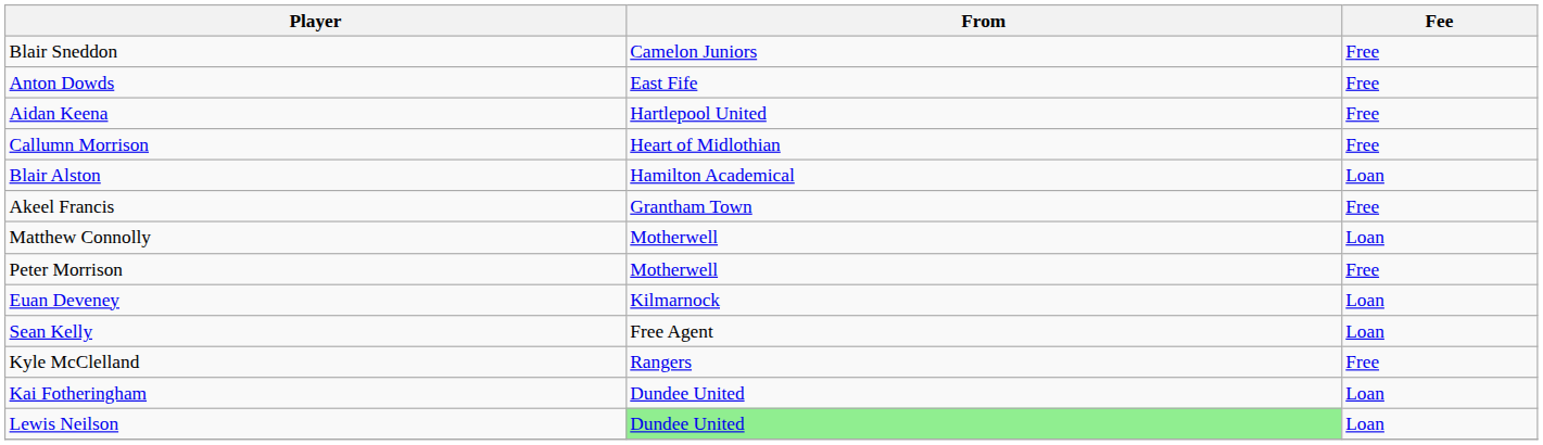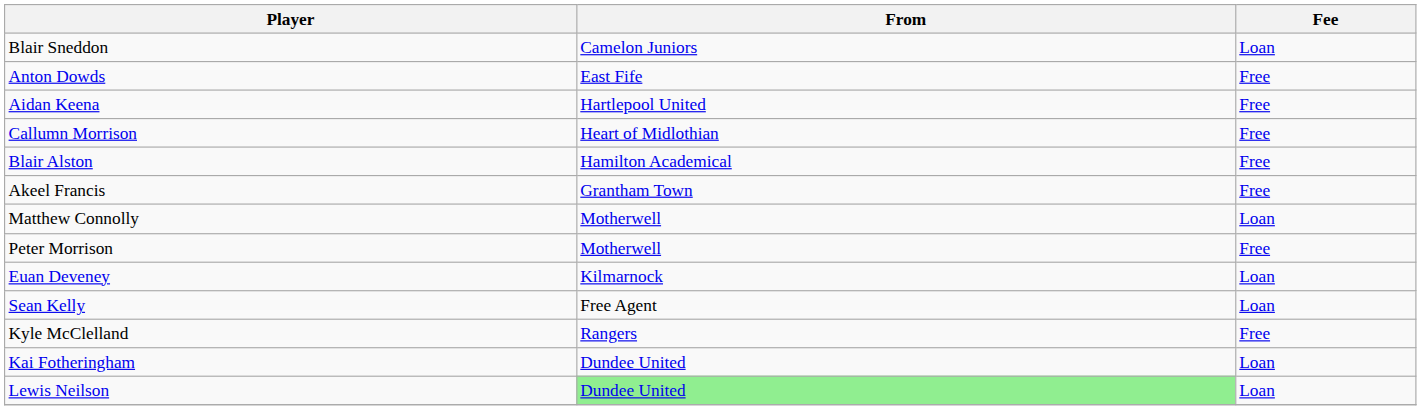 <table class="wikitable" style="text-align:center; font-size:95%;width:98%; text-align:left">
 <tr>
 <th>Player</th>
 <th>From</th>
 <th>Fee</th>
 </tr>
 <tr>
 <td> Blair Sneddon</td>
 <td> <a href='#'>Camelon Juniors</a></td>
-<td><a href='#'>Free</a></td>
+<td><a href='#'>Loan</a></td>
 </tr>
 <tr>
 <td> <a href='#'>Anton Dowds</a></td>
 <td> <a href='#'>East Fife</a></td>
 <td><a href='#'>Free</a></td>
 </tr>
 <tr>
 <td> <a href='#'>Aidan Keena</a></td>
 <td> <a href='#'>Hartlepool United</a></td>
 <td><a href='#'>Free</a></td>
 </tr>
 <tr>
 <td> <a href='#'>Callumn Morrison</a></td>
 <td> <a href='#'>Heart of Midlothian</a></td>
 <td><a href='#'>Free</a></td>
 </tr>
 <tr>
 <td> <a href='#'>Blair Alston</a></td>
 <td> <a href='#'>Hamilton Academical</a></td>
-<td><a href='#'>Loan</a></td>
+<td><a href='#'>Free</a></td>
 </tr>
 <tr>
 <td> Akeel Francis</td>
 <td> <a href='#'>Grantham Town</a></td>
 <td><a href='#'>Free</a></td>
 </tr>
 <tr>
 <td> Matthew Connolly</td>
 <td> <a href='#'>Motherwell</a></td>
 <td><a href='#'>Loan</a></td>
 </tr>
 <tr>
 <td> Peter Morrison</td>
 <td> <a href='#'>Motherwell</a></td>
 <td><a href='#'>Free</a></td>
 </tr>
 <tr>
 <td> <a href='#'>Euan Deveney</a></td>
 <td> <a href='#'>Kilmarnock</a></td>
 <td><a href='#'>Loan</a></td>
 </tr>
 <tr>
 <td> <a href='#'>Sean Kelly</a></td>
 <td>Free Agent</td>
 <td><a href='#'>Loan</a></td>
 </tr>
 <tr>
 <td> Kyle McClelland</td>
 <td> <a href='#'>Rangers</a></td>
 <td><a href='#'>Free</a></td>
 </tr>
 <tr>
 <td> <a href='#'>Kai Fotheringham</a></td>
 <td> <a href='#'>Dundee United</a></td>
 <td><a href='#'>Loan</a></td>
 </tr>
 <tr>
 <td> <a href='#'>Lewis Neilson</a></td>
 <td style="background: lightgreen;"> <a href='#'>Dundee United</a></td>
 <td><a href='#'>Loan</a></td>
 </tr>
 <tr>
 </tr>
 </table>
